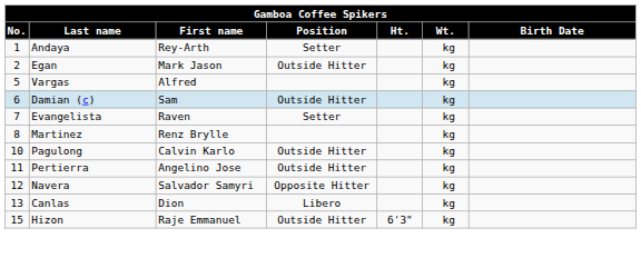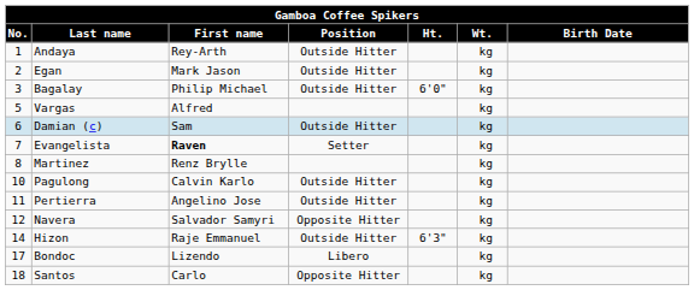 <table class="wikitable" style="text-align:center;">
 <tr>
 <td colspan="7" style= "background: #000000; color: #FFFFFF; text-align: center"><strong>Gamboa Coffee Spikers</strong></td>
 </tr>
 <tr>
 <th width=3px style="background: #000000; color: #FFFFFF; text-align: center">No.</th>
 <th width=150px style="background: #000000; color: #FFFFFF">Last name</th>
 <th width=130px style="background: #000000; color: #FFFFFF">First name</th>
 <th width=130px style="background: #000000; color: #FFFFFF">Position</th>
 <th width=50px style="background: #000000; color: #FFFFFF">Ht.</th>
 <th width=50px style="background: #000000; color: #FFFFFF">Wt.</th>
 <th width=200px style="background: #000000; color: #FFFFFF">Birth Date</th>
 </tr>
 <tr>
 <td>1</td>
 <td style="text-align: left">Andaya</td>
 <td style="text-align: left">Rey-Arth</td>
-<td>Setter</td>
+<td>Outside Hitter</td>
 <td></td>
 <td> kg</td>
 <td></td>
 </tr>
 <tr>
 <td>2</td>
 <td style="text-align: left">Egan</td>
 <td style="text-align: left">Mark Jason</td>
 <td>Outside Hitter</td>
 <td></td>
+<td> kg</td>
+<td></td>
+</tr>
+<tr>
+<td>3</td>
+<td style="text-align: left">Bagalay</td>
+<td style="text-align: left">Philip Michael</td>
+<td>Outside Hitter</td>
+<td>6'0"</td>
 <td> kg</td>
 <td></td>
 </tr>
 <tr>
 <td>5</td>
 <td style="text-align: left">Vargas</td>
 <td style="text-align: left">Alfred</td>
 <td></td>
 <td></td>
 <td> kg</td>
 <td></td>
 </tr>
 <tr bgcolor=#D0E6F>
 <td>6</td>
 <td style="text-align: left">Damian (<a href='#'>c</a>)</td>
 <td style="text-align: left">Sam</td>
 <td>Outside Hitter</td>
 <td></td>
 <td> kg</td>
 <td></td>
 </tr>
 <tr>
 <td>7</td>
 <td style="text-align: left">Evangelista</td>
-<td style="text-align: left">Raven</td>
+<td style="text-align: left"><strong>Raven</strong></td>
 <td>Setter</td>
 <td></td>
 <td> kg</td>
 <td></td>
 </tr>
 <tr>
 <td>8</td>
 <td style="text-align: left">Martinez</td>
 <td style="text-align: left">Renz Brylle</td>
 <td></td>
 <td></td>
 <td> kg</td>
 <td></td>
 </tr>
 <tr>
 <td>10</td>
 <td style="text-align: left">Pagulong</td>
 <td style="text-align: left">Calvin Karlo</td>
 <td>Outside Hitter</td>
 <td></td>
 <td> kg</td>
 <td></td>
 </tr>
 <tr>
 <td>11</td>
 <td style="text-align: left">Pertierra</td>
 <td style="text-align: left">Angelino Jose</td>
 <td>Outside Hitter</td>
 <td></td>
 <td> kg</td>
 <td></td>
 </tr>
 <tr>
 <td>12</td>
 <td style="text-align: left">Navera</td>
 <td style="text-align: left">Salvador Samyri</td>
 <td>Opposite Hitter</td>
 <td></td>
 <td> kg</td>
 <td></td>
 </tr>
 <tr>
-<td>13</td>
-<td style="text-align: left">Canlas</td>
-<td style="text-align: left">Dion</td>
-<td>Libero</td>
-<td></td>
-<td> kg</td>
-<td></td>
-</tr>
-<tr>
-<td>15</td>
+<td>14</td>
 <td style="text-align: left">Hizon</td>
 <td style="text-align: left">Raje Emmanuel</td>
 <td>Outside Hitter</td>
 <td>6'3"</td>
 <td> kg</td>
 <td></td>
 </tr>
+<tr>
+<td>17</td>
+<td style="text-align: left">Bondoc</td>
+<td style="text-align: left">Lizendo</td>
+<td>Libero</td>
+<td></td>
+<td> kg</td>
+<td></td>
+</tr>
+<tr>
+<td>18</td>
+<td style="text-align: left">Santos</td>
+<td style="text-align: left">Carlo</td>
+<td>Opposite Hitter</td>
+<td></td>
+<td> kg</td>
+<td></td>
+</tr>
 </table>
